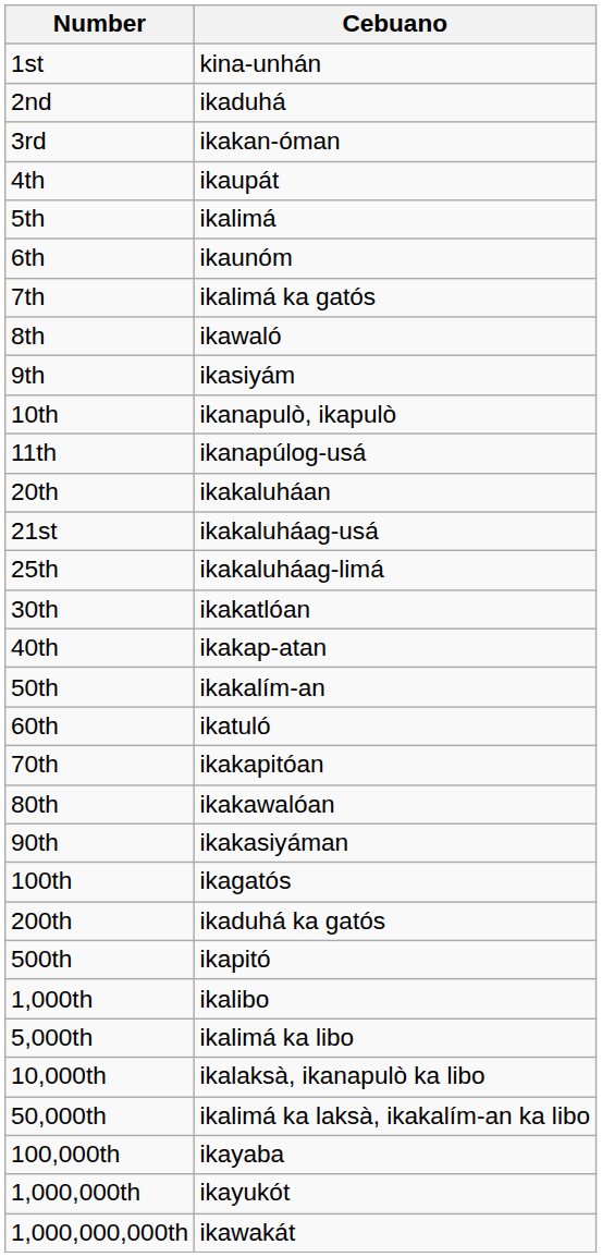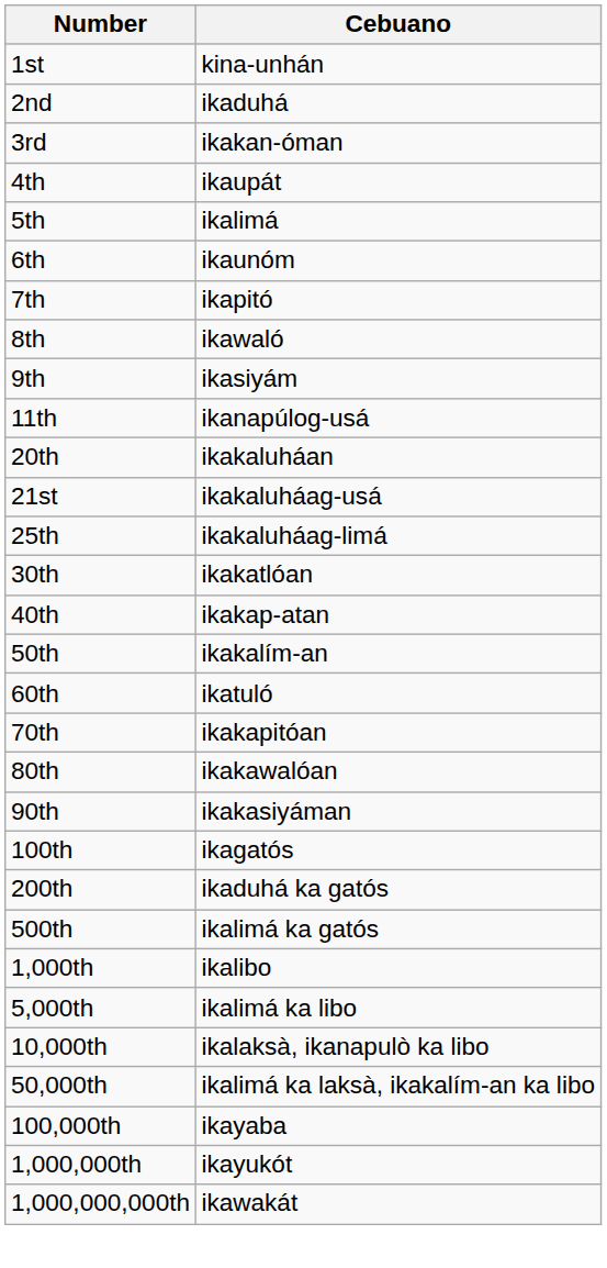 <table class="wikitable" style="margin:auto:" align="center" style="text-align:center">
 <tr>
 <th>Number</th>
 <th>Cebuano</th>
 </tr>
 <tr>
 <td>1st</td>
 <td>kina-unhán</td>
 </tr>
 <tr>
 <td>2nd</td>
 <td>ikaduhá</td>
 </tr>
 <tr>
 <td>3rd</td>
 <td>ikakan-óman</td>
 </tr>
 <tr>
 <td>4th</td>
 <td>ikaupát</td>
 </tr>
 <tr>
 <td>5th</td>
 <td>ikalimá</td>
 </tr>
 <tr>
 <td>6th</td>
 <td>ikaunóm</td>
 </tr>
 <tr>
 <td>7th</td>
-<td>ikalimá ka gatós</td>
+<td>ikapitó</td>
 </tr>
 <tr>
 <td>8th</td>
 <td>ikawaló</td>
 </tr>
 <tr>
 <td>9th</td>
 <td>ikasiyám</td>
-</tr>
-<tr>
-<td>10th</td>
-<td>ikanapulò, ikapulò</td>
 </tr>
 <tr>
 <td>11th</td>
 <td>ikanapúlog-usá</td>
 </tr>
 <tr>
 <td>20th</td>
 <td>ikakaluháan</td>
 </tr>
 <tr>
 <td>21st</td>
 <td>ikakaluháag-usá</td>
 </tr>
 <tr>
 <td>25th</td>
 <td>ikakaluháag-limá</td>
 </tr>
 <tr>
 <td>30th</td>
 <td>ikakatlóan</td>
 </tr>
 <tr>
 <td>40th</td>
 <td>ikakap-atan</td>
 </tr>
 <tr>
 <td>50th</td>
 <td>ikakalím-an</td>
 </tr>
 <tr>
 <td>60th</td>
 <td>ikatuló</td>
 </tr>
 <tr>
 <td>70th</td>
 <td>ikakapitóan</td>
 </tr>
 <tr>
 <td>80th</td>
 <td>ikakawalóan</td>
 </tr>
 <tr>
 <td>90th</td>
 <td>ikakasiyáman</td>
 </tr>
 <tr>
 <td>100th</td>
 <td>ikagatós</td>
 </tr>
 <tr>
 <td>200th</td>
 <td>ikaduhá ka gatós</td>
 </tr>
 <tr>
 <td>500th</td>
-<td>ikapitó</td>
+<td>ikalimá ka gatós</td>
 </tr>
 <tr>
 <td>1,000th</td>
 <td>ikalibo</td>
 </tr>
 <tr>
 <td>5,000th</td>
 <td>ikalimá ka libo</td>
 </tr>
 <tr>
 <td>10,000th</td>
 <td>ikalaksà, ikanapulò ka libo</td>
 </tr>
 <tr>
 <td>50,000th</td>
 <td>ikalimá ka laksà, ikakalím-an ka libo</td>
 </tr>
 <tr>
 <td>100,000th</td>
 <td>ikayaba</td>
 </tr>
 <tr>
 <td>1,000,000th</td>
 <td>ikayukót</td>
 </tr>
 <tr>
 <td>1,000,000,000th</td>
 <td>ikawakát</td>
 </tr>
 </table>
